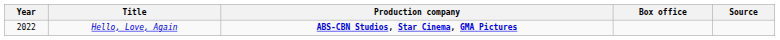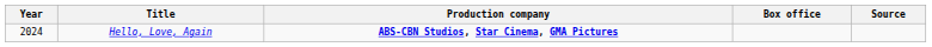 <table class="wikitable sortable mw-collapsible" style="text-align:center; line-height:16px; line-height:150%; width:100%">
 <tr>
 <th>Year</th>
 <th>Title</th>
 <th>Production company</th>
 <th>Box office</th>
 <th>Source</th>
 </tr>
 <tr>
-<td>2022</td>
+<td>2024</td>
 <td><em><a href='#'>Hello, Love, Again</a></em></td>
 <td><strong><a href='#'>ABS-CBN Studios</a>, <a href='#'>Star Cinema</a>, <a href='#'>GMA Pictures</a></strong></td>
 <td></td>
 <td></td>
 </tr>
 </table>
